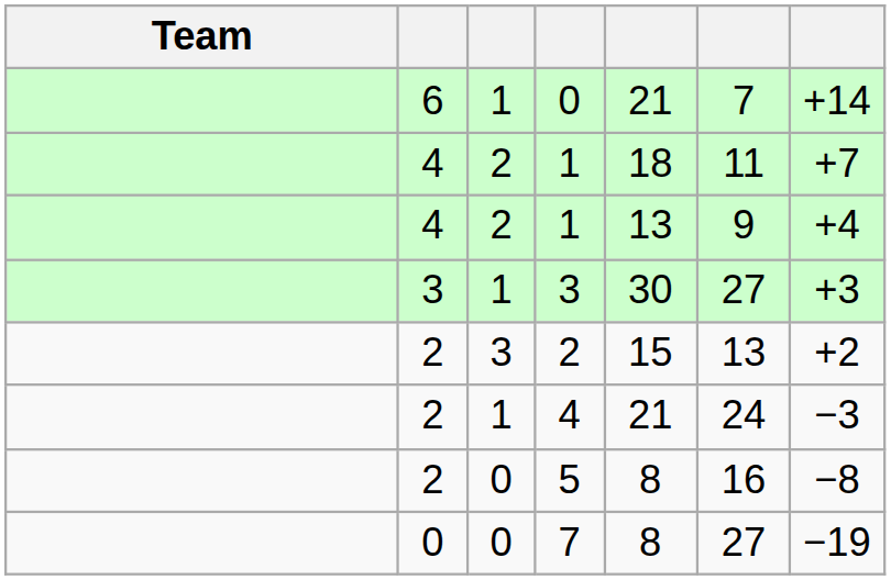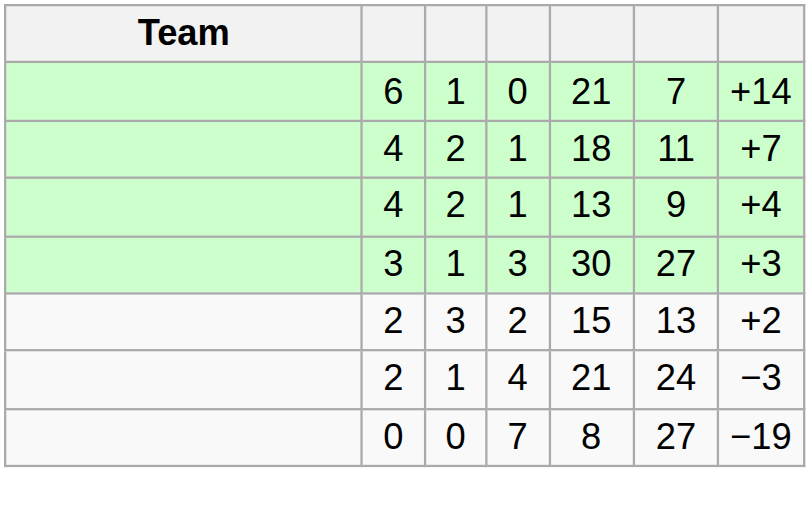 <table class="wikitable" style="text-align:center">
 <tr>
 <th width=150>Team</th>
 <th width=20></th>
 <th width=20></th>
 <th width=20></th>
 <th width=30></th>
 <th width=30></th>
 <th width=30></th>
 </tr>
 <tr bgcolor="#ccffcc">
 <td align="left"></td>
 <td>6</td>
 <td>1</td>
 <td>0</td>
 <td>21</td>
 <td>7</td>
 <td>+14</td>
 </tr>
 <tr bgcolor="#ccffcc">
 <td align="left"></td>
 <td>4</td>
 <td>2</td>
 <td>1</td>
 <td>18</td>
 <td>11</td>
 <td>+7</td>
 </tr>
 <tr bgcolor="#ccffcc">
 <td align="left"></td>
 <td>4</td>
 <td>2</td>
 <td>1</td>
 <td>13</td>
 <td>9</td>
 <td>+4</td>
 </tr>
 <tr bgcolor="#ccffcc">
 <td align="left"></td>
 <td>3</td>
 <td>1</td>
 <td>3</td>
 <td>30</td>
 <td>27</td>
 <td>+3</td>
 </tr>
 <tr bgcolor=>
 <td align="left"></td>
 <td>2</td>
 <td>3</td>
 <td>2</td>
 <td>15</td>
 <td>13</td>
 <td>+2</td>
 </tr>
 <tr bgcolor=>
 <td align="left"></td>
 <td>2</td>
 <td>1</td>
 <td>4</td>
 <td>21</td>
 <td>24</td>
 <td>−3</td>
 </tr>
 <tr bgcolor=>
 <td align="left"></td>
-<td>2</td>
-<td>0</td>
-<td>5</td>
-<td>8</td>
-<td>16</td>
-<td>−8</td>
-</tr>
-<tr bgcolor=>
-<td align="left"></td>
 <td>0</td>
 <td>0</td>
 <td>7</td>
 <td>8</td>
 <td>27</td>
 <td>−19</td>
 </tr>
 </table>
